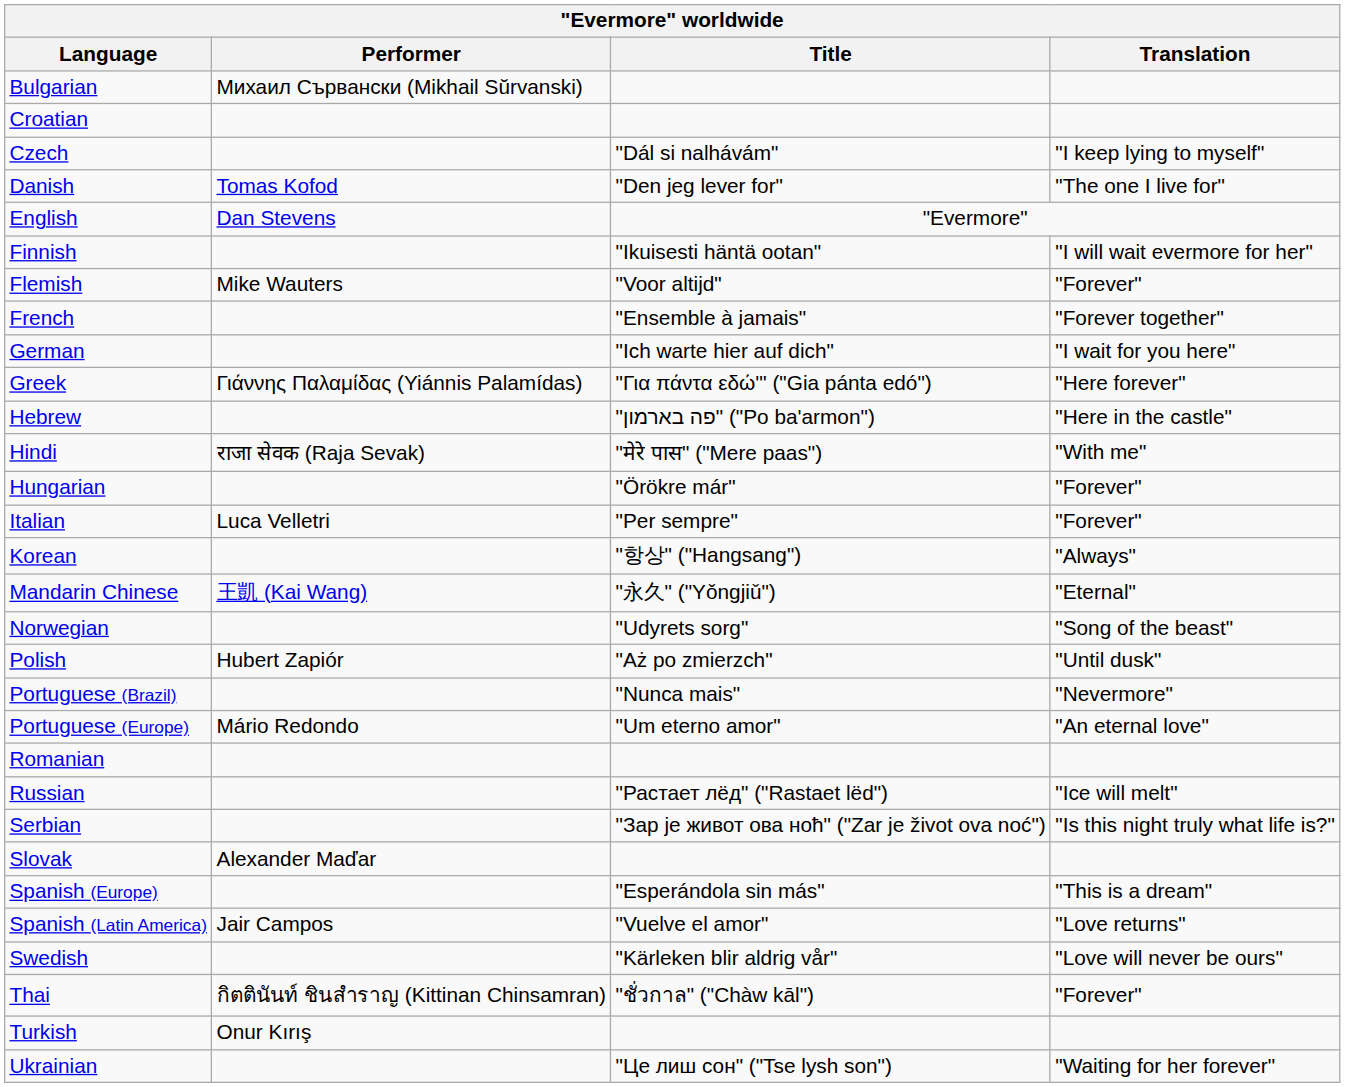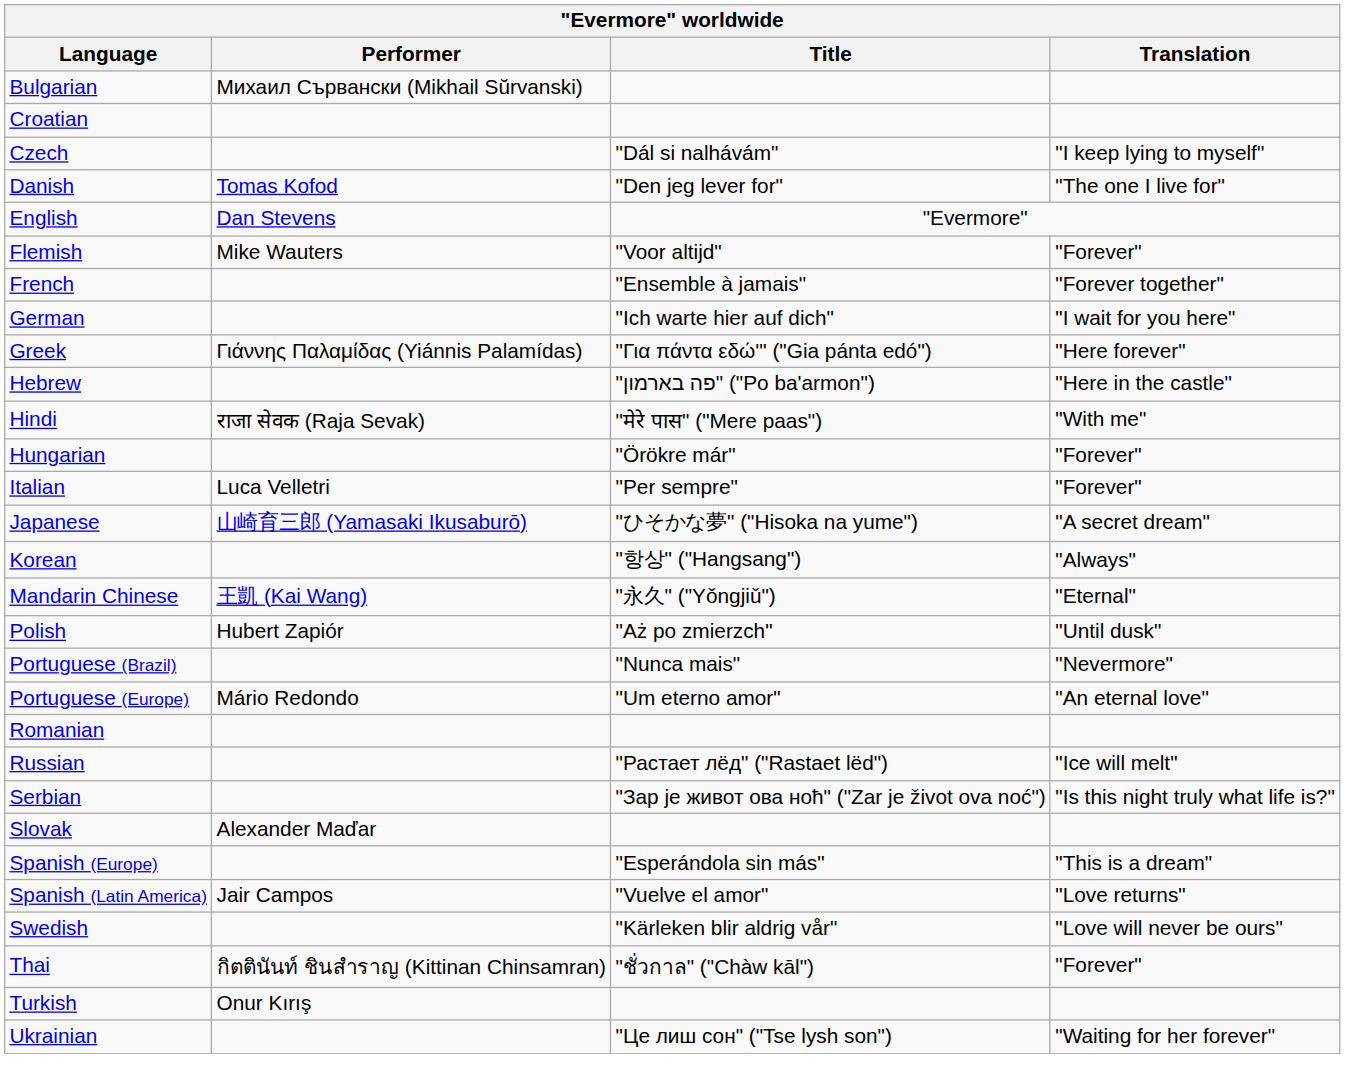 <table class="wikitable collapsible collapsed">
 <tr>
 <th colspan="4">"Evermore" worldwide</th>
 </tr>
 <tr>
 <th align="left">Language</th>
 <th align="left">Performer</th>
 <th align="left">Title</th>
 <th align="left">Translation</th>
 </tr>
 <tr>
 <td><a href='#'>Bulgarian</a></td>
 <td>Михаил Сървански (Mikhail Sŭrvanski)</td>
 <td></td>
 <td></td>
 </tr>
 <tr>
 <td><a href='#'>Croatian</a></td>
 <td></td>
 <td></td>
 <td></td>
 </tr>
 <tr>
 <td><a href='#'>Czech</a></td>
 <td></td>
 <td>"Dál si nalhávám"</td>
 <td>"I keep lying to myself"</td>
 </tr>
 <tr>
 <td><a href='#'>Danish</a></td>
 <td><a href='#'>Tomas Kofod</a></td>
 <td>"Den jeg lever for"</td>
 <td>"The one I live for"</td>
 </tr>
 <tr>
 <td><a href='#'>English</a></td>
 <td><a href='#'>Dan Stevens</a></td>
 <td align="center" colspan="2">"Evermore"</td>
-</tr>
-<tr>
-<td><a href='#'>Finnish</a></td>
-<td></td>
-<td>"Ikuisesti häntä ootan"</td>
-<td>"I will wait evermore for her"</td>
 </tr>
 <tr>
 <td><a href='#'>Flemish</a></td>
 <td>Mike Wauters</td>
 <td>"Voor altijd"</td>
 <td>"Forever"</td>
 </tr>
 <tr>
 <td><a href='#'>French</a></td>
 <td></td>
 <td>"Ensemble à jamais"</td>
 <td>"Forever together"</td>
 </tr>
 <tr>
 <td><a href='#'>German</a></td>
 <td></td>
 <td>"Ich warte hier auf dich"</td>
 <td>"I wait for you here"</td>
 </tr>
 <tr>
 <td><a href='#'>Greek</a></td>
 <td>Γιάννης Παλαμίδας (Yiánnis Palamídas)</td>
 <td>"Για πάντα εδώ'" ("Gia pánta edó")</td>
 <td>"Here forever"</td>
 </tr>
 <tr>
 <td><a href='#'>Hebrew</a></td>
 <td></td>
 <td>"פה בארמון" ("Po ba'armon")</td>
 <td>"Here in the castle"</td>
 </tr>
 <tr>
 <td><a href='#'>Hindi</a></td>
 <td>राजा सेवक (Raja Sevak)</td>
 <td>"मेरे पास" ("Mere paas")</td>
 <td>"With me"</td>
 </tr>
 <tr>
 <td><a href='#'>Hungarian</a></td>
 <td></td>
 <td>"Örökre már"</td>
 <td>"Forever"</td>
 </tr>
 <tr>
 <td><a href='#'>Italian</a></td>
 <td>Luca Velletri</td>
 <td>"Per sempre"</td>
 <td>"Forever"</td>
 </tr>
 <tr>
+<td><a href='#'>Japanese</a></td>
+<td><a href='#'>山崎育三郎 (Yamasaki Ikusaburō)</a></td>
+<td>"ひそかな夢" ("Hisoka na yume")</td>
+<td>"A secret dream"</td>
+</tr>
+<tr>
 <td><a href='#'>Korean</a></td>
 <td></td>
 <td>"항상" ("Hangsang")</td>
 <td>"Always"</td>
 </tr>
 <tr>
 <td><a href='#'>Mandarin Chinese</a></td>
 <td><a href='#'>王凱 (Kai Wang)</a></td>
 <td>"永久" ("Yǒngjiǔ")</td>
 <td>"Eternal"</td>
-</tr>
-<tr>
-<td><a href='#'>Norwegian</a></td>
-<td></td>
-<td>"Udyrets sorg"</td>
-<td>"Song of the beast"</td>
 </tr>
 <tr>
 <td><a href='#'>Polish</a></td>
 <td>Hubert Zapiór</td>
 <td>"Aż po zmierzch"</td>
 <td>"Until dusk"</td>
 </tr>
 <tr>
 <td><a href='#'>Portuguese <small>(Brazil)</small></a></td>
 <td></td>
 <td>"Nunca mais"</td>
 <td>"Nevermore"</td>
 </tr>
 <tr>
 <td><a href='#'>Portuguese <small>(Europe)</small></a></td>
 <td>Mário Redondo</td>
 <td>"Um eterno amor"</td>
 <td>"An eternal love"</td>
 </tr>
 <tr>
 <td><a href='#'>Romanian</a></td>
 <td></td>
 <td></td>
 <td></td>
 </tr>
 <tr>
 <td><a href='#'>Russian</a></td>
 <td></td>
 <td>"Растает лёд" ("Rastaet lëd")</td>
 <td>"Ice will melt"</td>
 </tr>
 <tr>
 <td><a href='#'>Serbian</a></td>
 <td></td>
 <td>"Зар је живот ова ноћ" ("Zar je život ova noć")</td>
 <td>"Is this night truly what life is?"</td>
 </tr>
 <tr>
 <td><a href='#'>Slovak</a></td>
 <td>Alexander Maďar</td>
 <td></td>
 <td></td>
 </tr>
 <tr>
 <td><a href='#'>Spanish <small>(Europe)</small></a></td>
 <td></td>
 <td>"Esperándola sin más"</td>
 <td>"This is a dream"</td>
 </tr>
 <tr>
 <td><a href='#'>Spanish <small>(Latin America)</small></a></td>
 <td>Jair Campos</td>
 <td>"Vuelve el amor"</td>
 <td>"Love returns"</td>
 </tr>
 <tr>
 <td><a href='#'>Swedish</a></td>
 <td></td>
 <td>"Kärleken blir aldrig vår"</td>
 <td>"Love will never be ours"</td>
 </tr>
 <tr>
 <td><a href='#'>Thai</a></td>
 <td>กิตตินันท์ ชินสำราญ (Kittinan Chinsamran)</td>
 <td>"ชั่วกาล" ("Chàw kāl")</td>
 <td>"Forever"</td>
 </tr>
 <tr>
 <td><a href='#'>Turkish</a></td>
 <td>Onur Kırış</td>
 <td></td>
 <td></td>
 </tr>
 <tr>
 <td><a href='#'>Ukrainian</a></td>
 <td></td>
 <td>"Це лиш сон" ("Tse lysh son")</td>
 <td>"Waiting for her forever"</td>
 </tr>
 </table>
